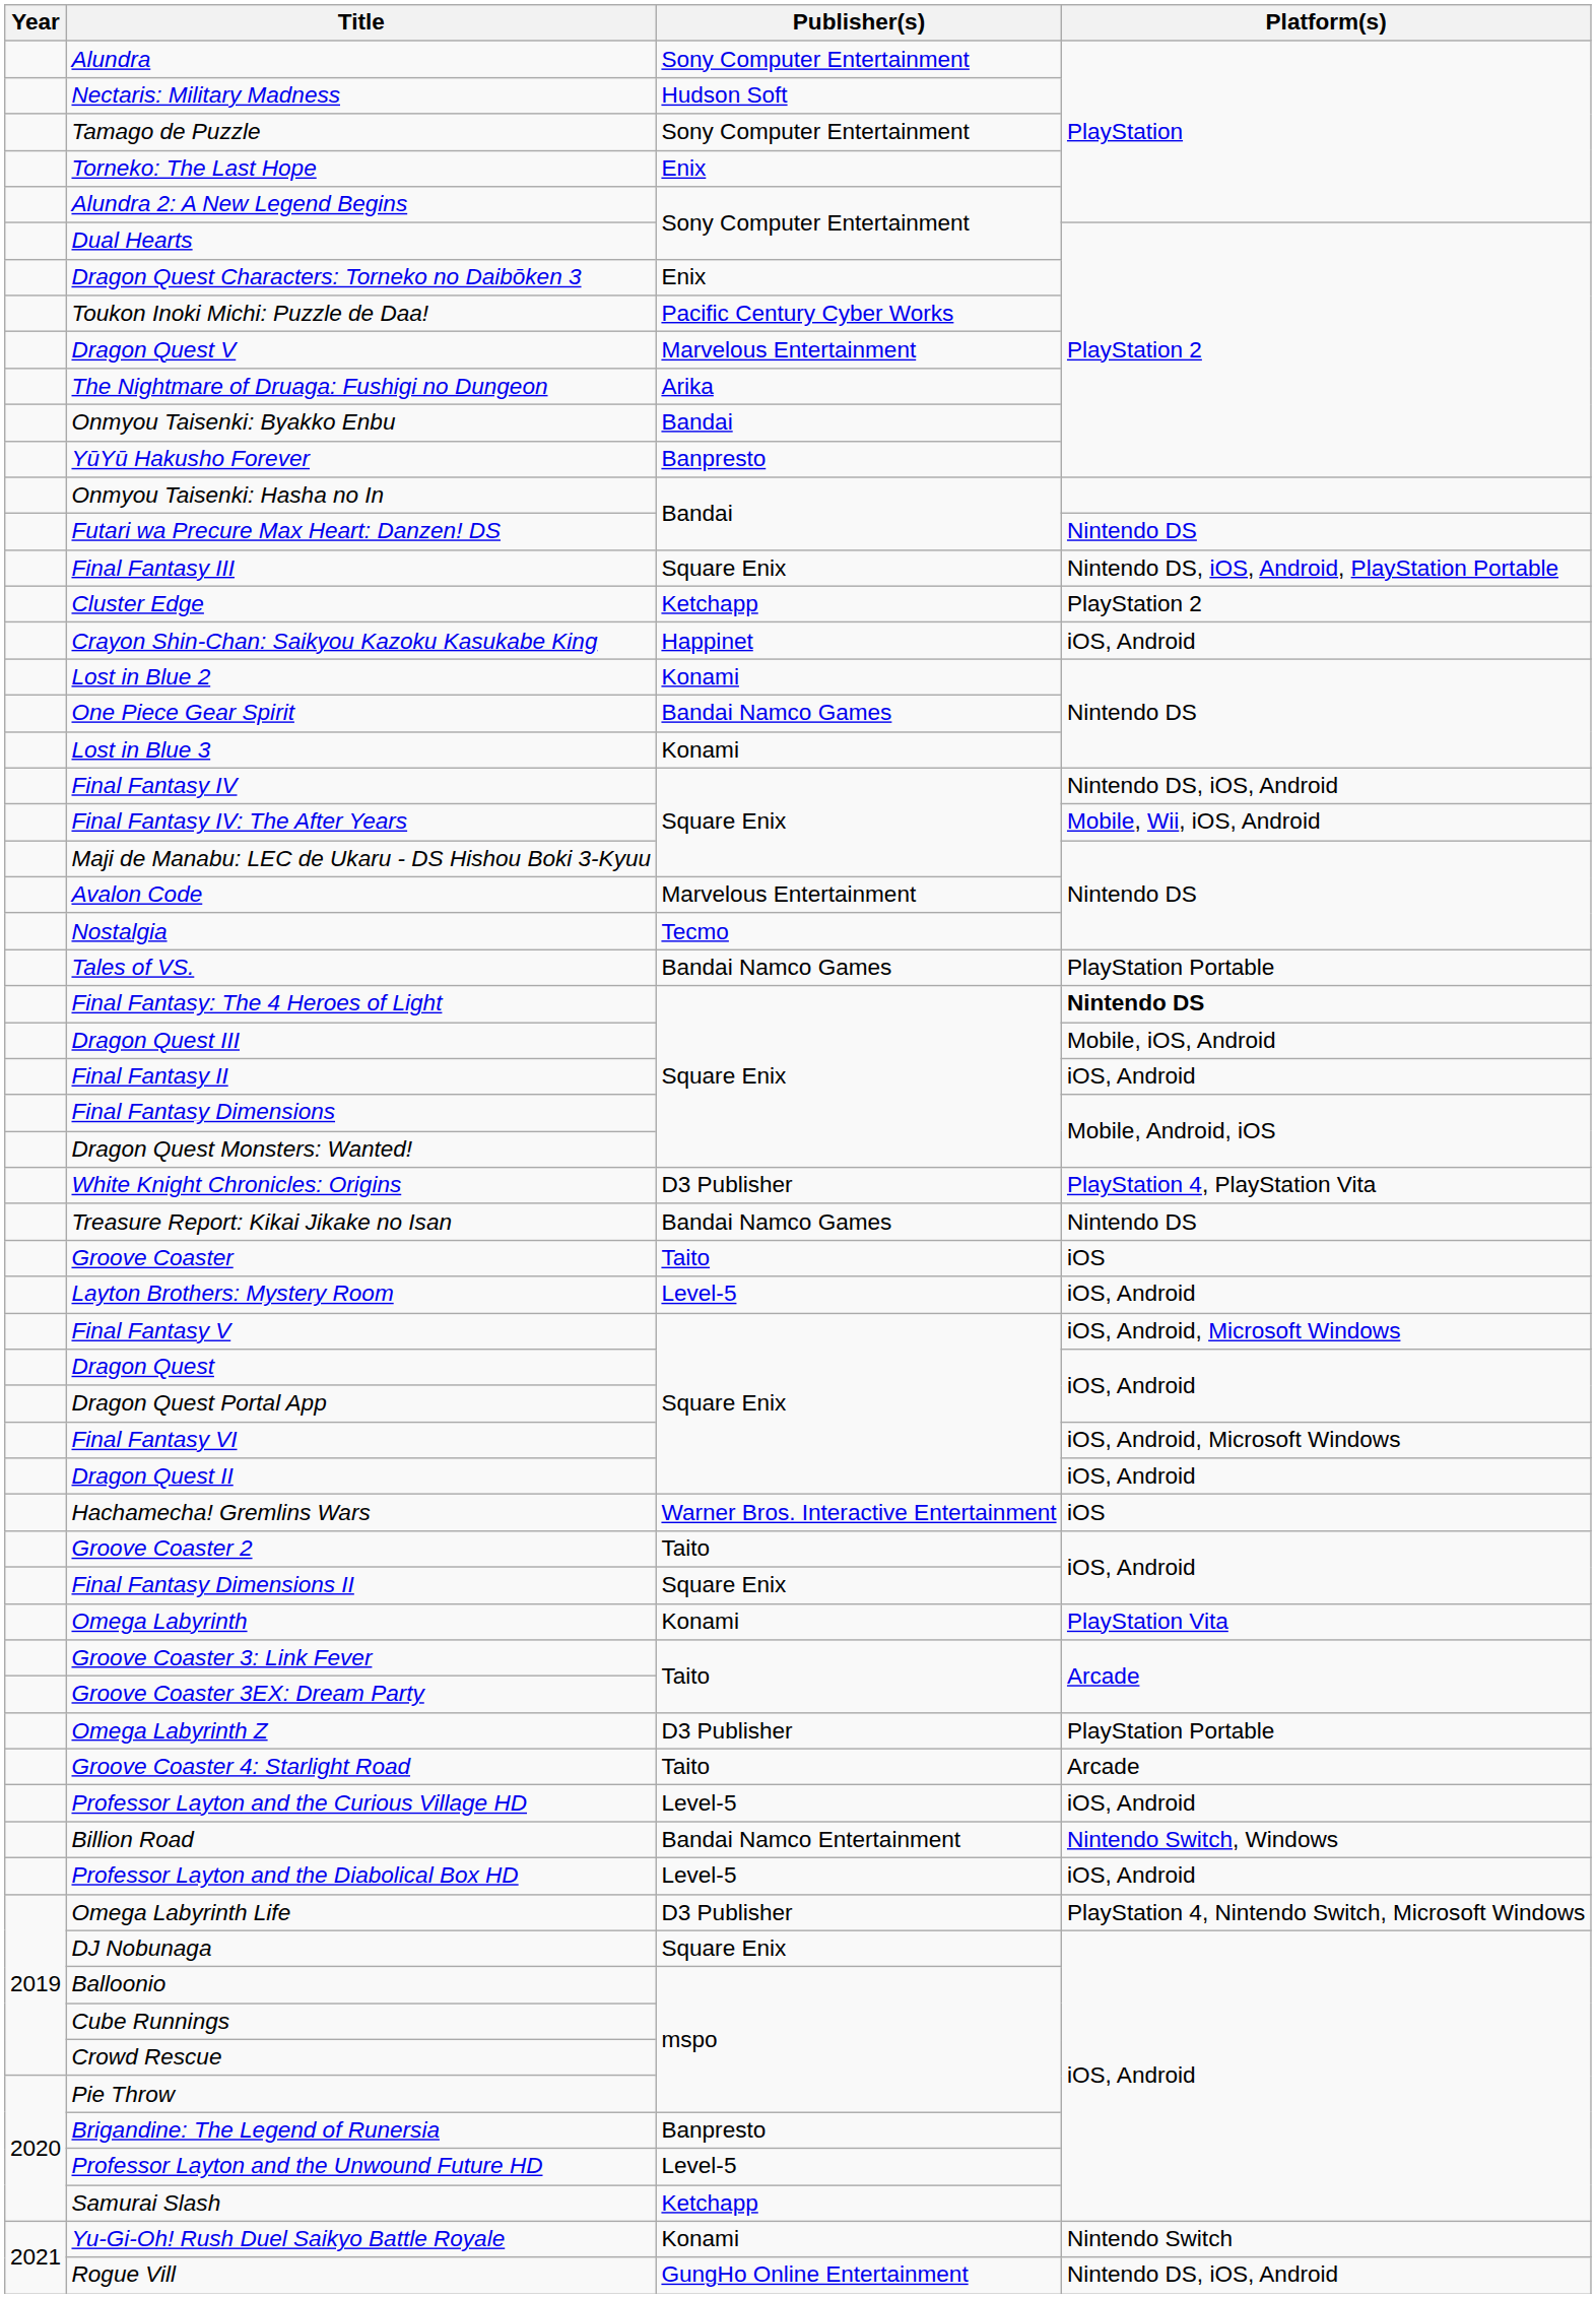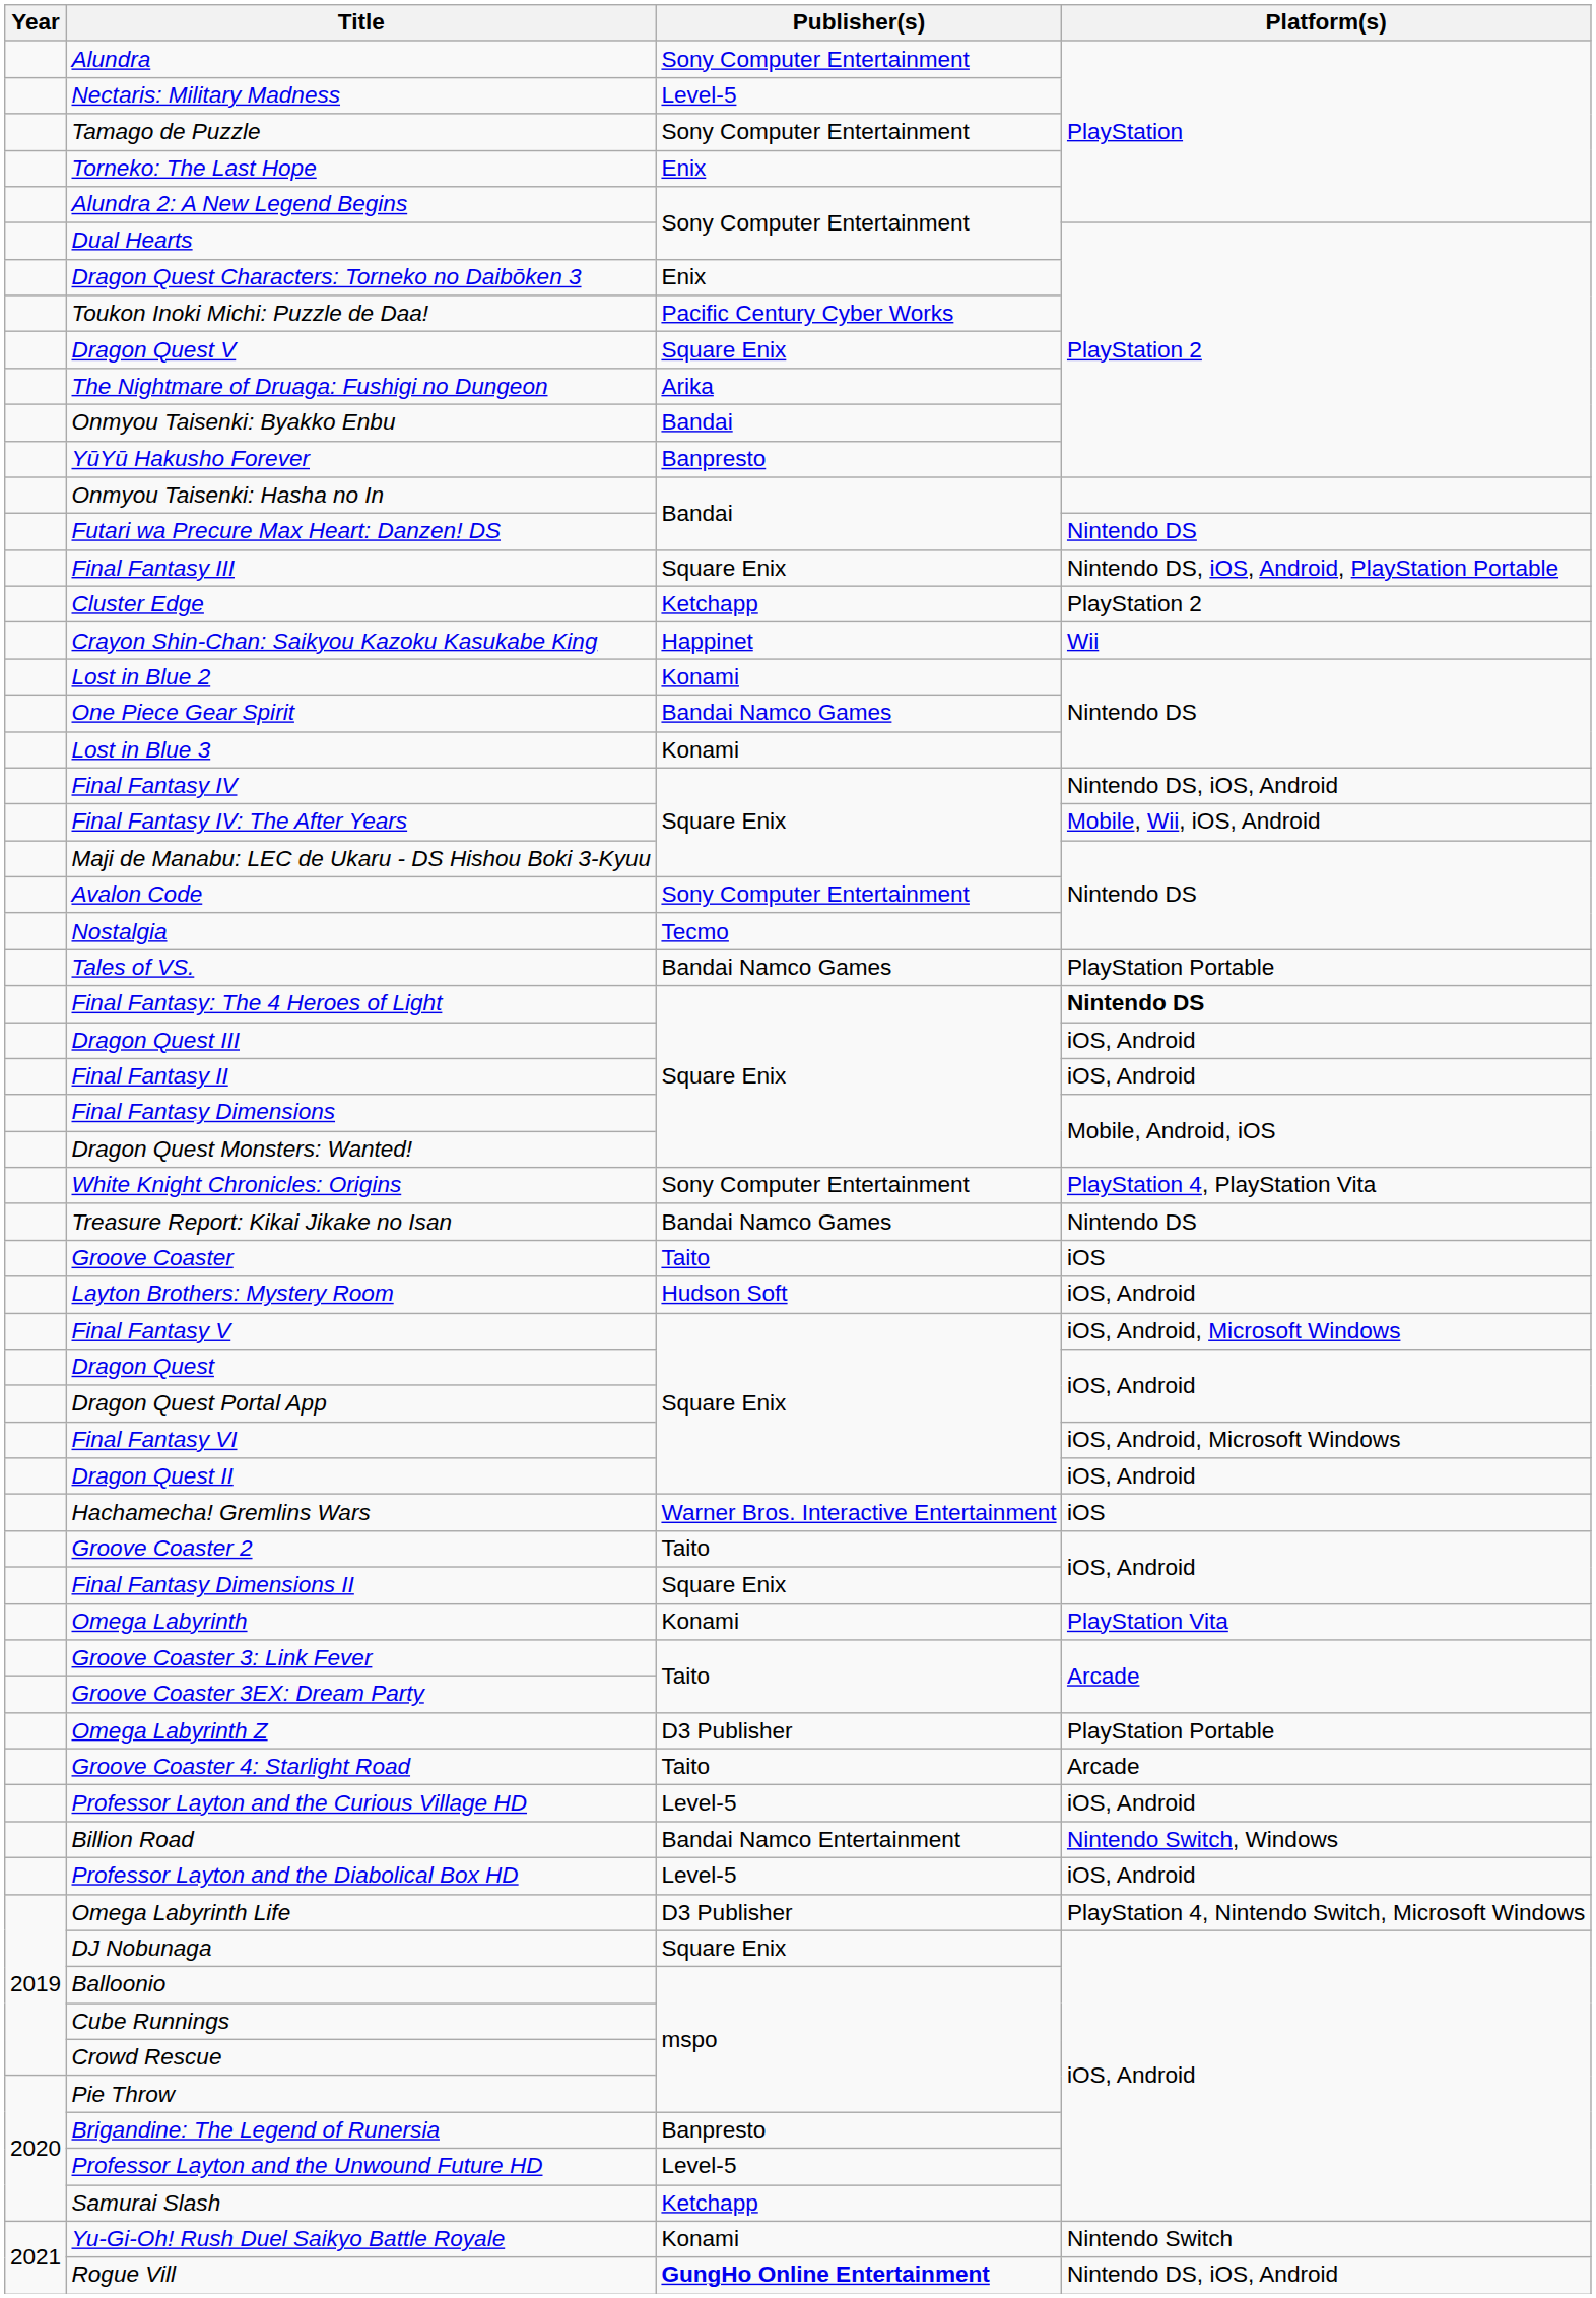 <table class="wikitable sortable">
 <tr>
 <th>Year</th>
 <th>Title</th>
 <th>Publisher(s)</th>
 <th>Platform(s)</th>
 </tr>
 <tr>
 <td></td>
 <td><em><a href='#'>Alundra</a></em></td>
 <td><a href='#'>Sony Computer Entertainment</a></td>
 <td rowspan="5"><a href='#'>PlayStation</a></td>
 </tr>
 <tr>
 <td></td>
 <td><em><a href='#'>Nectaris: Military Madness</a></em></td>
-<td><a href='#'>Hudson Soft</a></td>
+<td><a href='#'>Level-5</a></td>
 </tr>
 <tr>
 <td></td>
 <td><em>Tamago de Puzzle</em></td>
 <td>Sony Computer Entertainment</td>
 </tr>
 <tr>
 <td></td>
 <td><em><a href='#'>Torneko: The Last Hope</a></em></td>
 <td><a href='#'>Enix</a></td>
 </tr>
 <tr>
 <td></td>
 <td><em><a href='#'>Alundra 2: A New Legend Begins</a></em></td>
 <td rowspan="2">Sony Computer Entertainment</td>
 </tr>
 <tr>
 <td></td>
 <td><em><a href='#'>Dual Hearts</a></em></td>
 <td rowspan="7"><a href='#'>PlayStation 2</a></td>
 </tr>
 <tr>
 <td></td>
 <td><em><a href='#'>Dragon Quest Characters: Torneko no Daibōken 3</a></em></td>
 <td>Enix</td>
 </tr>
 <tr>
 <td></td>
 <td><em>Toukon Inoki Michi: Puzzle de Daa!</em></td>
 <td><a href='#'>Pacific Century Cyber Works</a></td>
 </tr>
 <tr>
 <td></td>
 <td><em><a href='#'>Dragon Quest V</a></em></td>
-<td><a href='#'>Marvelous Entertainment</a></td>
+<td><a href='#'>Square Enix</a></td>
 </tr>
 <tr>
 <td></td>
 <td><em><a href='#'>The Nightmare of Druaga: Fushigi no Dungeon</a></em></td>
 <td><a href='#'>Arika</a></td>
 </tr>
 <tr>
 <td></td>
 <td><em>Onmyou Taisenki: Byakko Enbu</em></td>
 <td><a href='#'>Bandai</a></td>
 </tr>
 <tr>
 <td></td>
 <td><em><a href='#'>YūYū Hakusho Forever</a></em></td>
 <td><a href='#'>Banpresto</a></td>
 </tr>
 <tr>
 <td></td>
 <td><em>Onmyou Taisenki: Hasha no In</em></td>
 <td rowspan="2">Bandai</td>
 </tr>
 <tr>
 <td></td>
 <td><em><a href='#'>Futari wa Precure Max Heart: Danzen! DS</a></em></td>
 <td><a href='#'>Nintendo DS</a></td>
 </tr>
 <tr>
 <td></td>
 <td><em><a href='#'>Final Fantasy III</a></em></td>
 <td>Square Enix</td>
 <td>Nintendo DS, <a href='#'>iOS</a>, <a href='#'>Android</a>, <a href='#'>PlayStation Portable</a></td>
 </tr>
 <tr>
 <td></td>
 <td><em><a href='#'>Cluster Edge</a></em></td>
 <td><a href='#'>Ketchapp</a></td>
 <td>PlayStation 2</td>
 </tr>
 <tr>
 <td></td>
 <td><em><a href='#'>Crayon Shin-Chan: Saikyou Kazoku Kasukabe King</a></em></td>
 <td><a href='#'>Happinet</a></td>
-<td>iOS, Android</td>
+<td><a href='#'>Wii</a></td>
 </tr>
 <tr>
 <td></td>
 <td><em><a href='#'>Lost in Blue 2</a></em></td>
 <td><a href='#'>Konami</a></td>
 <td rowspan="3">Nintendo DS</td>
 </tr>
 <tr>
 <td></td>
 <td><em><a href='#'>One Piece Gear Spirit</a></em></td>
 <td><a href='#'>Bandai Namco Games</a></td>
 </tr>
 <tr>
 <td></td>
 <td><em><a href='#'>Lost in Blue 3</a></em></td>
 <td>Konami</td>
 </tr>
 <tr>
 <td></td>
 <td><em><a href='#'>Final Fantasy IV</a></em></td>
 <td rowspan="3">Square Enix</td>
 <td>Nintendo DS, iOS, Android</td>
 </tr>
 <tr>
 <td></td>
 <td><em><a href='#'>Final Fantasy IV: The After Years</a></em></td>
 <td><a href='#'>Mobile</a>, <a href='#'>Wii</a>, iOS, Android</td>
 </tr>
 <tr>
 <td></td>
 <td><em>Maji de Manabu: LEC de Ukaru - DS Hishou Boki 3-Kyuu</em></td>
 <td rowspan="3">Nintendo DS</td>
 </tr>
 <tr>
 <td></td>
 <td><em><a href='#'>Avalon Code</a></em></td>
-<td>Marvelous Entertainment</td>
+<td><a href='#'>Sony Computer Entertainment</a></td>
 </tr>
 <tr>
 <td></td>
 <td><em><a href='#'>Nostalgia</a></em></td>
 <td><a href='#'>Tecmo</a></td>
 </tr>
 <tr>
 <td></td>
 <td><em><a href='#'>Tales of VS.</a></em></td>
 <td>Bandai Namco Games</td>
 <td>PlayStation Portable</td>
 </tr>
 <tr>
 <td></td>
 <td><em><a href='#'>Final Fantasy: The 4 Heroes of Light</a></em></td>
 <td rowspan="5">Square Enix</td>
 <td><strong>Nintendo DS</strong></td>
 </tr>
 <tr>
 <td></td>
 <td><em><a href='#'>Dragon Quest III</a></em></td>
-<td>Mobile, iOS, Android</td>
+<td>iOS, Android</td>
 </tr>
 <tr>
 <td></td>
 <td><em><a href='#'>Final Fantasy II</a></em></td>
 <td>iOS, Android</td>
 </tr>
 <tr>
 <td></td>
 <td><em><a href='#'>Final Fantasy Dimensions</a></em></td>
 <td rowspan="2">Mobile, Android, iOS</td>
 </tr>
 <tr>
 <td></td>
 <td><em>Dragon Quest Monsters: Wanted!</em></td>
 </tr>
 <tr>
 <td></td>
 <td><em><a href='#'>White Knight Chronicles: Origins</a></em></td>
-<td>D3 Publisher</td>
+<td>Sony Computer Entertainment</td>
 <td><a href='#'>PlayStation 4</a>, PlayStation Vita</td>
 </tr>
 <tr>
 <td></td>
 <td><em>Treasure Report: Kikai Jikake no Isan</em></td>
 <td>Bandai Namco Games</td>
 <td>Nintendo DS</td>
 </tr>
 <tr>
 <td></td>
 <td><em><a href='#'>Groove Coaster</a></em></td>
 <td><a href='#'>Taito</a></td>
 <td>iOS</td>
 </tr>
 <tr>
 <td></td>
 <td><em><a href='#'>Layton Brothers: Mystery Room</a></em></td>
-<td><a href='#'>Level-5</a></td>
+<td><a href='#'>Hudson Soft</a></td>
 <td>iOS, Android</td>
 </tr>
 <tr>
 <td></td>
 <td><em><a href='#'>Final Fantasy V</a></em></td>
 <td rowspan="5">Square Enix</td>
 <td>iOS, Android, <a href='#'>Microsoft Windows</a></td>
 </tr>
 <tr>
 <td></td>
 <td><em><a href='#'>Dragon Quest</a></em></td>
 <td rowspan="2">iOS, Android</td>
 </tr>
 <tr>
 <td></td>
 <td><em>Dragon Quest Portal App</em></td>
 </tr>
 <tr>
 <td></td>
 <td><em><a href='#'>Final Fantasy VI</a></em></td>
 <td>iOS, Android, Microsoft Windows</td>
 </tr>
 <tr>
 <td></td>
 <td><em><a href='#'>Dragon Quest II</a></em></td>
 <td>iOS, Android</td>
 </tr>
 <tr>
 <td></td>
 <td><em>Hachamecha! Gremlins Wars</em></td>
 <td><a href='#'>Warner Bros. Interactive Entertainment</a></td>
 <td>iOS</td>
 </tr>
 <tr>
 <td></td>
 <td><em><a href='#'>Groove Coaster 2</a></em></td>
 <td>Taito</td>
 <td rowspan="2">iOS, Android</td>
 </tr>
 <tr>
 <td></td>
 <td><em><a href='#'>Final Fantasy Dimensions II</a></em></td>
 <td>Square Enix</td>
 </tr>
 <tr>
 <td></td>
 <td><em><a href='#'>Omega Labyrinth</a></em></td>
 <td>Konami</td>
 <td><a href='#'>PlayStation Vita</a></td>
 </tr>
 <tr>
 <td></td>
 <td><em><a href='#'>Groove Coaster 3: Link Fever</a></em></td>
 <td rowspan="2">Taito</td>
 <td rowspan="2"><a href='#'>Arcade</a></td>
 </tr>
 <tr>
 <td></td>
 <td><em><a href='#'>Groove Coaster 3EX: Dream Party</a></em></td>
 </tr>
 <tr>
 <td></td>
 <td><em><a href='#'>Omega Labyrinth Z</a></em></td>
 <td>D3 Publisher</td>
 <td>PlayStation Portable</td>
 </tr>
 <tr>
 <td></td>
 <td><em><a href='#'>Groove Coaster 4: Starlight Road</a></em></td>
 <td>Taito</td>
 <td>Arcade</td>
 </tr>
 <tr>
 <td></td>
 <td><em><a href='#'>Professor Layton and the Curious Village HD</a></em></td>
 <td>Level-5</td>
 <td>iOS, Android</td>
 </tr>
 <tr>
 <td></td>
 <td><em>Billion Road</em></td>
 <td>Bandai Namco Entertainment</td>
 <td><a href='#'>Nintendo Switch</a>, Windows</td>
 </tr>
 <tr>
 <td></td>
 <td><em><a href='#'>Professor Layton and the Diabolical Box HD</a></em></td>
 <td>Level-5</td>
 <td>iOS, Android</td>
 </tr>
 <tr>
 <td rowspan="5">2019</td>
 <td><em>Omega Labyrinth Life</em></td>
 <td>D3 Publisher</td>
 <td>PlayStation 4, Nintendo Switch, Microsoft Windows</td>
 </tr>
 <tr>
 <td><em>DJ Nobunaga</em></td>
 <td>Square Enix</td>
 <td rowspan="8">iOS, Android</td>
 </tr>
 <tr>
 <td><em>Balloonio</em></td>
 <td rowspan="4">mspo</td>
 </tr>
 <tr>
 <td><em>Cube Runnings</em></td>
 </tr>
 <tr>
 <td><em>Crowd Rescue</em></td>
 </tr>
 <tr>
 <td rowspan="4">2020</td>
 <td><em>Pie Throw</em></td>
 </tr>
 <tr>
 <td><em><a href='#'>Brigandine: The Legend of Runersia</a></em></td>
 <td>Banpresto</td>
 </tr>
 <tr>
 <td><a href='#'><em>Professor Layton and the Unwound Future HD</em></a></td>
 <td>Level-5</td>
 </tr>
 <tr>
 <td><em>Samurai Slash</em></td>
 <td><a href='#'>Ketchapp</a></td>
 </tr>
 <tr>
 <td rowspan="2">2021</td>
 <td><em><a href='#'>Yu-Gi-Oh! Rush Duel Saikyo Battle Royale</a></em></td>
 <td>Konami</td>
 <td>Nintendo Switch</td>
 </tr>
 <tr>
 <td><em>Rogue Vill</em></td>
-<td><a href='#'>GungHo Online Entertainment</a></td>
+<td><strong><a href='#'>GungHo Online Entertainment</a></strong></td>
 <td>Nintendo DS, iOS, Android</td>
 </tr>
 </table>
